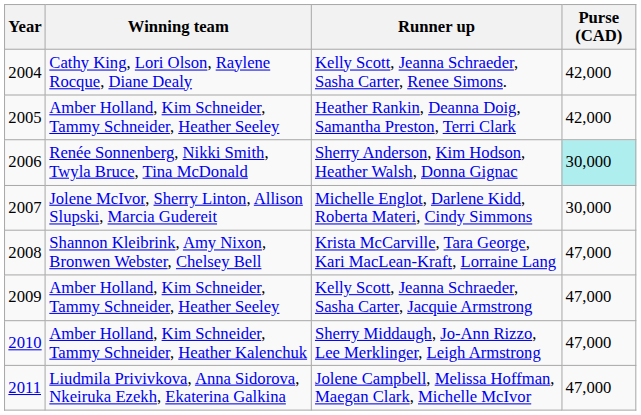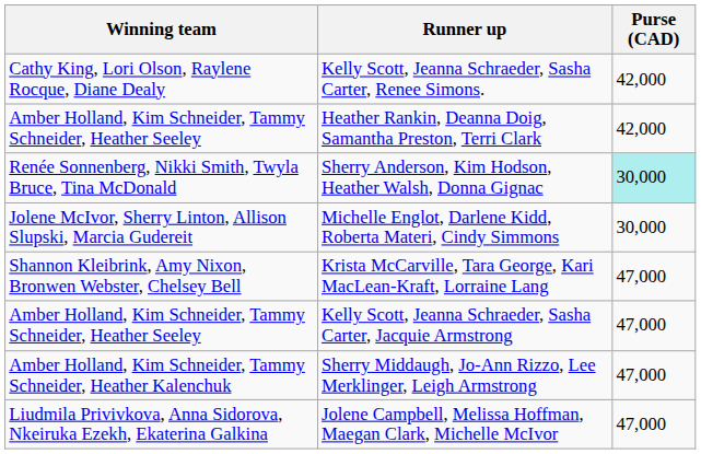 <table class="wikitable">
 <tr>
-<th>Year</th>
 <th>Winning team</th>
 <th>Runner up</th>
 <th>Purse (CAD)</th>
 </tr>
 <tr>
-<td>2004</td>
 <td> <a href='#'>Cathy King</a>, <a href='#'>Lori Olson</a>, <a href='#'>Raylene Rocque</a>, <a href='#'>Diane Dealy</a></td>
 <td> <a href='#'>Kelly Scott</a>, <a href='#'>Jeanna Schraeder</a>, <a href='#'>Sasha Carter</a>, <a href='#'>Renee Simons</a>.</td>
 <td>42,000</td>
 </tr>
 <tr>
-<td>2005</td>
 <td> <a href='#'>Amber Holland</a>, <a href='#'>Kim Schneider</a>, <a href='#'>Tammy Schneider</a>, <a href='#'>Heather Seeley</a></td>
 <td> <a href='#'>Heather Rankin</a>, <a href='#'>Deanna Doig</a>, <a href='#'>Samantha Preston</a>, <a href='#'>Terri Clark</a></td>
 <td>42,000</td>
 </tr>
 <tr>
-<td>2006</td>
 <td> <a href='#'>Renée Sonnenberg</a>, <a href='#'>Nikki Smith</a>, <a href='#'>Twyla Bruce</a>, <a href='#'>Tina McDonald</a></td>
 <td> <a href='#'>Sherry Anderson</a>, <a href='#'>Kim Hodson</a>, <a href='#'>Heather Walsh</a>, <a href='#'>Donna Gignac</a></td>
 <td style="background: paleturquoise;">30,000</td>
 </tr>
 <tr>
-<td>2007</td>
 <td> <a href='#'>Jolene McIvor</a>, <a href='#'>Sherry Linton</a>, <a href='#'>Allison Slupski</a>, <a href='#'>Marcia Gudereit</a></td>
 <td> <a href='#'>Michelle Englot</a>, <a href='#'>Darlene Kidd</a>, <a href='#'>Roberta Materi</a>, <a href='#'>Cindy Simmons</a></td>
 <td>30,000</td>
 </tr>
 <tr>
-<td>2008</td>
 <td> <a href='#'>Shannon Kleibrink</a>, <a href='#'>Amy Nixon</a>, <a href='#'>Bronwen Webster</a>, <a href='#'>Chelsey Bell</a></td>
 <td> <a href='#'>Krista McCarville</a>, <a href='#'>Tara George</a>, <a href='#'>Kari MacLean-Kraft</a>, <a href='#'>Lorraine Lang</a></td>
 <td>47,000</td>
 </tr>
 <tr>
-<td>2009</td>
 <td> <a href='#'>Amber Holland</a>, <a href='#'>Kim Schneider</a>, <a href='#'>Tammy Schneider</a>, <a href='#'>Heather Seeley</a></td>
 <td> <a href='#'>Kelly Scott</a>, <a href='#'>Jeanna Schraeder</a>, <a href='#'>Sasha Carter</a>, <a href='#'>Jacquie Armstrong</a></td>
 <td>47,000</td>
 </tr>
 <tr>
-<td><a href='#'>2010</a></td>
 <td> <a href='#'>Amber Holland</a>, <a href='#'>Kim Schneider</a>, <a href='#'>Tammy Schneider</a>, <a href='#'>Heather Kalenchuk</a></td>
 <td> <a href='#'>Sherry Middaugh</a>, <a href='#'>Jo-Ann Rizzo</a>, <a href='#'>Lee Merklinger</a>, <a href='#'>Leigh Armstrong</a></td>
 <td>47,000</td>
 </tr>
 <tr>
-<td><a href='#'>2011</a></td>
 <td> <a href='#'>Liudmila Privivkova</a>, <a href='#'>Anna Sidorova</a>, <a href='#'>Nkeiruka Ezekh</a>, <a href='#'>Ekaterina Galkina</a></td>
 <td> <a href='#'>Jolene Campbell</a>, <a href='#'>Melissa Hoffman</a>, <a href='#'>Maegan Clark</a>, <a href='#'>Michelle McIvor</a></td>
 <td>47,000</td>
 </tr>
 </table>
